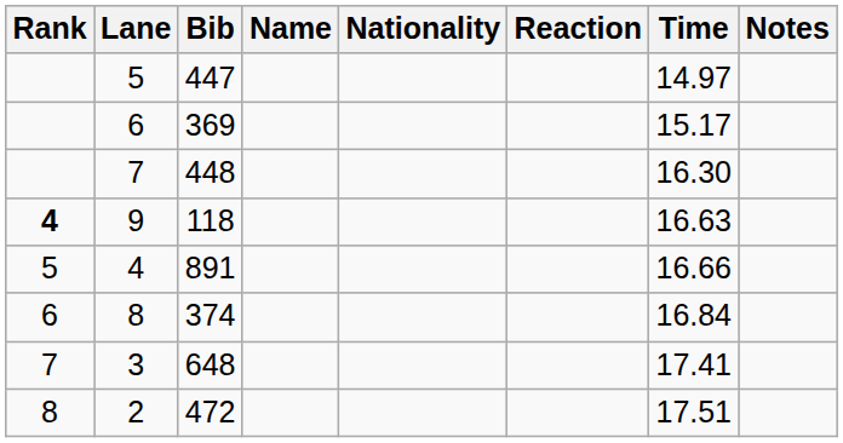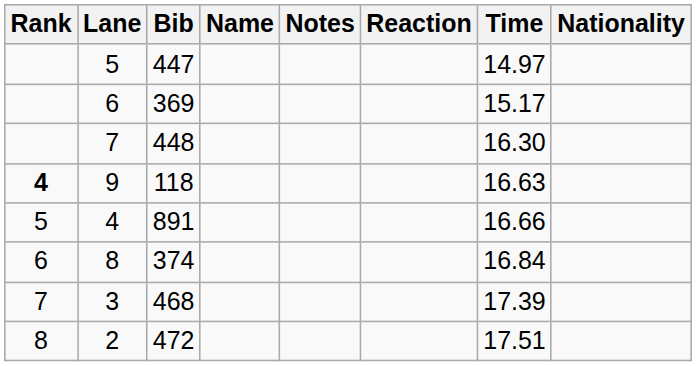 <table class="wikitable sortable" style="text-align:center">
 <tr>
 <th>Rank</th>
 <th>Lane</th>
 <th>Bib</th>
 <th>Name</th>
-<th>Nationality</th>
+<th>Notes</th>
 <th>Reaction</th>
 <th>Time</th>
-<th>Notes</th>
+<th>Nationality</th>
 </tr>
 <tr>
 <td></td>
 <td>5</td>
 <td>447</td>
 <td align=left></td>
-<td align=left></td>
+<td></td>
 <td></td>
 <td>14.97</td>
-<td></td>
+<td align=left></td>
 </tr>
 <tr>
 <td></td>
 <td>6</td>
 <td>369</td>
 <td align=left></td>
-<td align=left></td>
+<td></td>
 <td></td>
 <td>15.17</td>
-<td></td>
+<td align=left></td>
 </tr>
 <tr>
 <td></td>
 <td>7</td>
 <td>448</td>
 <td align=left></td>
-<td align=left></td>
+<td></td>
 <td></td>
 <td>16.30</td>
-<td></td>
+<td align=left></td>
 </tr>
 <tr>
 <td><strong>4</strong></td>
 <td>9</td>
 <td>118</td>
 <td align=left></td>
-<td align=left></td>
+<td></td>
 <td></td>
 <td>16.63</td>
-<td></td>
+<td align=left></td>
 </tr>
 <tr>
 <td>5</td>
 <td>4</td>
 <td>891</td>
 <td align=left></td>
-<td align=left></td>
+<td></td>
 <td></td>
 <td>16.66</td>
-<td></td>
+<td align=left></td>
 </tr>
 <tr>
 <td>6</td>
 <td>8</td>
 <td>374</td>
 <td align=left></td>
-<td align=left></td>
+<td></td>
 <td></td>
 <td>16.84</td>
-<td></td>
+<td align=left></td>
 </tr>
 <tr>
 <td>7</td>
 <td>3</td>
-<td>648</td>
-<td align=left></td>
+<td>468</td>
 <td align=left></td>
 <td></td>
-<td>17.41</td>
 <td></td>
+<td>17.39</td>
+<td align=left></td>
 </tr>
 <tr>
 <td>8</td>
 <td>2</td>
 <td>472</td>
 <td align=left></td>
-<td align=left></td>
+<td></td>
 <td></td>
 <td>17.51</td>
-<td></td>
+<td align=left></td>
 </tr>
 </table>
